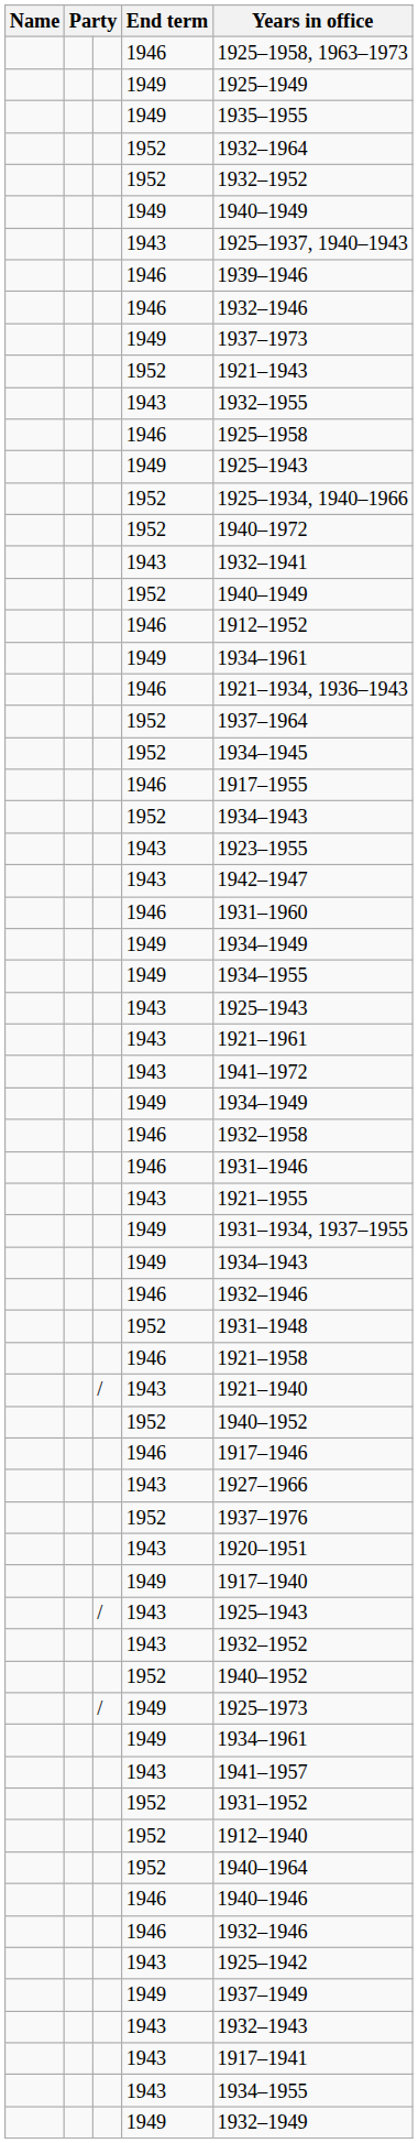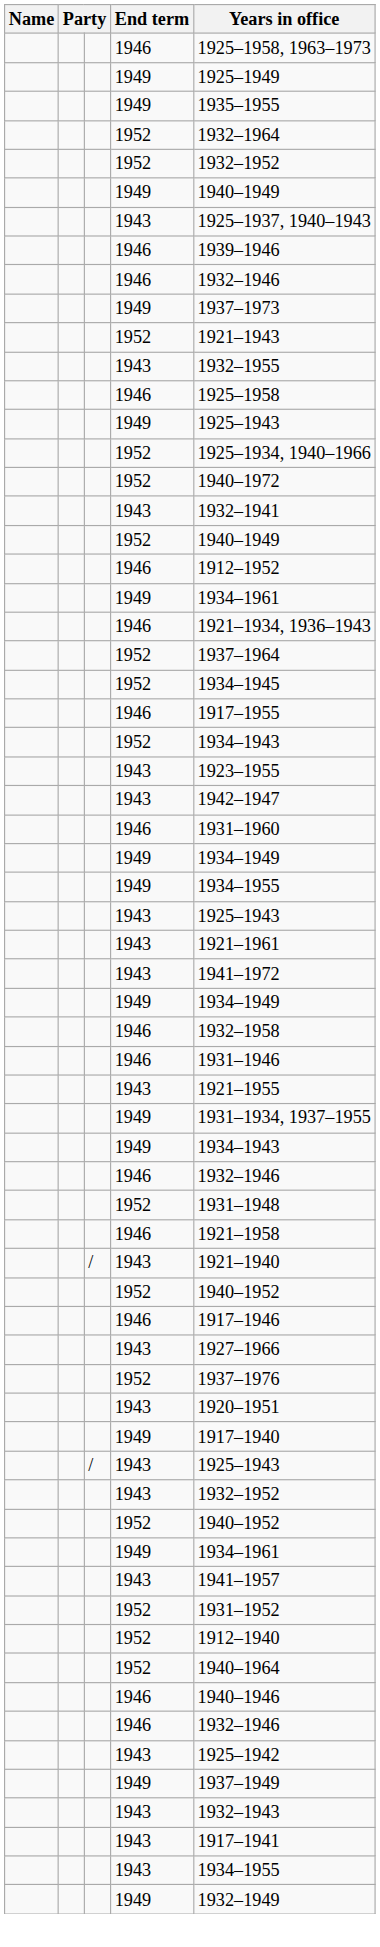 <table class="wikitable sortable">
 <tr>
 <th>Name</th>
 <th colspan=2>Party</th>
 <th>End term</th>
 <th>Years in office</th>
 </tr>
 <tr>
 <td></td>
 <td> </td>
 <td></td>
 <td>1946</td>
 <td>1925–1958, 1963–1973</td>
 </tr>
 <tr>
 <td></td>
 <td> </td>
 <td></td>
 <td>1949</td>
 <td>1925–1949</td>
 </tr>
 <tr>
 <td></td>
 <td> </td>
 <td></td>
 <td>1949</td>
 <td>1935–1955</td>
 </tr>
 <tr>
 <td></td>
 <td> </td>
 <td></td>
 <td>1952</td>
 <td>1932–1964</td>
 </tr>
 <tr>
 <td></td>
 <td> </td>
 <td></td>
 <td>1952</td>
 <td>1932–1952</td>
 </tr>
 <tr>
 <td></td>
 <td> </td>
 <td></td>
 <td>1949</td>
 <td>1940–1949</td>
 </tr>
 <tr>
 <td></td>
 <td> </td>
 <td></td>
 <td>1943</td>
 <td>1925–1937, 1940–1943</td>
 </tr>
 <tr>
 <td></td>
 <td> </td>
 <td></td>
 <td>1946</td>
 <td>1939–1946</td>
 </tr>
 <tr>
 <td></td>
 <td> </td>
 <td></td>
 <td>1946</td>
 <td>1932–1946</td>
 </tr>
 <tr>
 <td></td>
 <td> </td>
 <td></td>
 <td>1949</td>
 <td>1937–1973</td>
 </tr>
 <tr>
 <td></td>
 <td> </td>
 <td></td>
 <td>1952</td>
 <td>1921–1943</td>
 </tr>
 <tr>
 <td></td>
 <td> </td>
 <td></td>
 <td>1943</td>
 <td>1932–1955</td>
 </tr>
 <tr>
 <td></td>
 <td> </td>
 <td></td>
 <td>1946</td>
 <td>1925–1958</td>
 </tr>
 <tr>
 <td></td>
 <td> </td>
 <td></td>
 <td>1949</td>
 <td>1925–1943</td>
 </tr>
 <tr>
 <td></td>
 <td> </td>
 <td></td>
 <td>1952</td>
 <td>1925–1934, 1940–1966</td>
 </tr>
 <tr>
 <td></td>
 <td> </td>
 <td></td>
 <td>1952</td>
 <td>1940–1972</td>
 </tr>
 <tr>
 <td></td>
 <td> </td>
 <td></td>
 <td>1943</td>
 <td>1932–1941</td>
 </tr>
 <tr>
 <td></td>
 <td> </td>
 <td></td>
 <td>1952</td>
 <td>1940–1949</td>
 </tr>
 <tr>
 <td></td>
 <td> </td>
 <td></td>
 <td>1946</td>
 <td>1912–1952</td>
 </tr>
 <tr>
 <td></td>
 <td> </td>
 <td></td>
 <td>1949</td>
 <td>1934–1961</td>
 </tr>
 <tr>
 <td></td>
 <td> </td>
 <td></td>
 <td>1946</td>
 <td>1921–1934, 1936–1943</td>
 </tr>
 <tr>
 <td></td>
 <td> </td>
 <td></td>
 <td>1952</td>
 <td>1937–1964</td>
 </tr>
 <tr>
 <td></td>
 <td> </td>
 <td></td>
 <td>1952</td>
 <td>1934–1945</td>
 </tr>
 <tr>
 <td></td>
 <td> </td>
 <td></td>
 <td>1946</td>
 <td>1917–1955</td>
 </tr>
 <tr>
 <td></td>
 <td> </td>
 <td></td>
 <td>1952</td>
 <td>1934–1943</td>
 </tr>
 <tr>
 <td></td>
 <td> </td>
 <td></td>
 <td>1943</td>
 <td>1923–1955</td>
 </tr>
 <tr>
 <td></td>
 <td> </td>
 <td></td>
 <td>1943</td>
 <td>1942–1947</td>
 </tr>
 <tr>
 <td></td>
 <td> </td>
 <td></td>
 <td>1946</td>
 <td>1931–1960</td>
 </tr>
 <tr>
 <td></td>
 <td> </td>
 <td></td>
 <td>1949</td>
 <td>1934–1949</td>
 </tr>
 <tr>
 <td></td>
 <td> </td>
 <td></td>
 <td>1949</td>
 <td>1934–1955</td>
 </tr>
 <tr>
 <td></td>
 <td> </td>
 <td></td>
 <td>1943</td>
 <td>1925–1943</td>
 </tr>
 <tr>
 <td></td>
 <td> </td>
 <td></td>
 <td>1943</td>
 <td>1921–1961</td>
 </tr>
 <tr>
 <td></td>
 <td> </td>
 <td></td>
 <td>1943</td>
 <td>1941–1972</td>
 </tr>
 <tr>
 <td></td>
 <td> </td>
 <td></td>
 <td>1949</td>
 <td>1934–1949</td>
 </tr>
 <tr>
 <td></td>
 <td> </td>
 <td></td>
 <td>1946</td>
 <td>1932–1958</td>
 </tr>
 <tr>
 <td></td>
 <td> </td>
 <td></td>
 <td>1946</td>
 <td>1931–1946</td>
 </tr>
 <tr>
 <td></td>
 <td> </td>
 <td></td>
 <td>1943</td>
 <td>1921–1955</td>
 </tr>
 <tr>
 <td></td>
 <td> </td>
 <td></td>
 <td>1949</td>
 <td>1931–1934, 1937–1955</td>
 </tr>
 <tr>
 <td></td>
 <td> </td>
 <td></td>
 <td>1949</td>
 <td>1934–1943</td>
 </tr>
 <tr>
 <td></td>
 <td> </td>
 <td></td>
 <td>1946</td>
 <td>1932–1946</td>
 </tr>
 <tr>
 <td></td>
 <td> </td>
 <td></td>
 <td>1952</td>
 <td>1931–1948</td>
 </tr>
 <tr>
 <td></td>
 <td> </td>
 <td></td>
 <td>1946</td>
 <td>1921–1958</td>
 </tr>
 <tr>
 <td></td>
 <td> </td>
 <td> / </td>
 <td>1943</td>
 <td>1921–1940</td>
 </tr>
 <tr>
 <td></td>
 <td> </td>
 <td></td>
 <td>1952</td>
 <td>1940–1952</td>
 </tr>
 <tr>
 <td></td>
 <td> </td>
 <td></td>
 <td>1946</td>
 <td>1917–1946</td>
 </tr>
 <tr>
 <td></td>
 <td> </td>
 <td></td>
 <td>1943</td>
 <td>1927–1966</td>
 </tr>
 <tr>
 <td></td>
 <td> </td>
 <td></td>
 <td>1952</td>
 <td>1937–1976</td>
 </tr>
 <tr>
 <td></td>
 <td> </td>
 <td></td>
 <td>1943</td>
 <td>1920–1951</td>
 </tr>
 <tr>
 <td></td>
 <td> </td>
 <td></td>
 <td>1949</td>
 <td>1917–1940</td>
 </tr>
 <tr>
 <td></td>
 <td> </td>
 <td> / </td>
 <td>1943</td>
 <td>1925–1943</td>
 </tr>
 <tr>
 <td></td>
 <td> </td>
 <td></td>
 <td>1943</td>
 <td>1932–1952</td>
 </tr>
 <tr>
 <td></td>
 <td> </td>
 <td></td>
 <td>1952</td>
 <td>1940–1952</td>
 </tr>
 <tr>
 <td></td>
 <td> </td>
-<td> / </td>
-<td>1949</td>
-<td>1925–1973</td>
-</tr>
-<tr>
-<td></td>
-<td> </td>
 <td></td>
 <td>1949</td>
 <td>1934–1961</td>
 </tr>
 <tr>
 <td></td>
 <td> </td>
 <td></td>
 <td>1943</td>
 <td>1941–1957</td>
 </tr>
 <tr>
 <td></td>
 <td> </td>
 <td></td>
 <td>1952</td>
 <td>1931–1952</td>
 </tr>
 <tr>
 <td></td>
 <td> </td>
 <td></td>
 <td>1952</td>
 <td>1912–1940</td>
 </tr>
 <tr>
 <td></td>
 <td> </td>
 <td></td>
 <td>1952</td>
 <td>1940–1964</td>
 </tr>
 <tr>
 <td></td>
 <td> </td>
 <td></td>
 <td>1946</td>
 <td>1940–1946</td>
 </tr>
 <tr>
 <td></td>
 <td> </td>
 <td></td>
 <td>1946</td>
 <td>1932–1946</td>
 </tr>
 <tr>
 <td></td>
 <td> </td>
 <td></td>
 <td>1943</td>
 <td>1925–1942</td>
 </tr>
 <tr>
 <td></td>
 <td> </td>
 <td></td>
 <td>1949</td>
 <td>1937–1949</td>
 </tr>
 <tr>
 <td></td>
 <td> </td>
 <td></td>
 <td>1943</td>
 <td>1932–1943</td>
 </tr>
 <tr>
 <td></td>
 <td> </td>
 <td></td>
 <td>1943</td>
 <td>1917–1941</td>
 </tr>
 <tr>
 <td></td>
 <td> </td>
 <td></td>
 <td>1943</td>
 <td>1934–1955</td>
 </tr>
 <tr>
 <td></td>
 <td> </td>
 <td></td>
 <td>1949</td>
 <td>1932–1949</td>
 </tr>
 </table>
